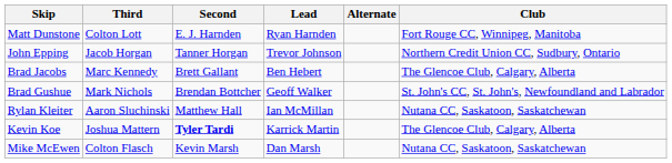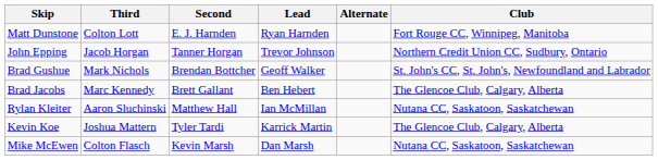 <table class="wikitable">
 <tr>
 <th scope="col">Skip</th>
 <th scope="col">Third</th>
 <th scope="col">Second</th>
 <th scope="col">Lead</th>
 <th scope="col">Alternate</th>
 <th scope="col">Club</th>
 </tr>
 <tr>
 <td><a href='#'>Matt Dunstone</a></td>
 <td><a href='#'>Colton Lott</a></td>
 <td><a href='#'>E. J. Harnden</a></td>
 <td><a href='#'>Ryan Harnden</a></td>
 <td></td>
 <td> <a href='#'>Fort Rouge CC</a>, <a href='#'>Winnipeg</a>, <a href='#'>Manitoba</a></td>
 </tr>
 <tr>
 <td><a href='#'>John Epping</a></td>
 <td><a href='#'>Jacob Horgan</a></td>
 <td><a href='#'>Tanner Horgan</a></td>
 <td><a href='#'>Trevor Johnson</a></td>
 <td></td>
 <td> <a href='#'>Northern Credit Union CC</a>, <a href='#'>Sudbury</a>, <a href='#'>Ontario</a></td>
 </tr>
 <tr>
+<td><a href='#'>Brad Gushue</a></td>
+<td><a href='#'>Mark Nichols</a></td>
+<td><a href='#'>Brendan Bottcher</a></td>
+<td><a href='#'>Geoff Walker</a></td>
+<td></td>
+<td> <a href='#'>St. John's CC</a>, <a href='#'>St. John's</a>, <a href='#'>Newfoundland and Labrador</a></td>
+</tr>
+<tr>
 <td><a href='#'>Brad Jacobs</a></td>
 <td><a href='#'>Marc Kennedy</a></td>
 <td><a href='#'>Brett Gallant</a></td>
 <td><a href='#'>Ben Hebert</a></td>
 <td></td>
 <td> <a href='#'>The Glencoe Club</a>, <a href='#'>Calgary</a>, <a href='#'>Alberta</a></td>
-</tr>
-<tr>
-<td><a href='#'>Brad Gushue</a></td>
-<td><a href='#'>Mark Nichols</a></td>
-<td><a href='#'>Brendan Bottcher</a></td>
-<td><a href='#'>Geoff Walker</a></td>
-<td></td>
-<td> <a href='#'>St. John's CC</a>, <a href='#'>St. John's</a>, <a href='#'>Newfoundland and Labrador</a></td>
 </tr>
 <tr>
 <td><a href='#'>Rylan Kleiter</a></td>
 <td><a href='#'>Aaron Sluchinski</a></td>
 <td><a href='#'>Matthew Hall</a></td>
 <td><a href='#'>Ian McMillan</a></td>
 <td></td>
 <td> <a href='#'>Nutana CC</a>, <a href='#'>Saskatoon</a>, <a href='#'>Saskatchewan</a></td>
 </tr>
 <tr>
 <td><a href='#'>Kevin Koe</a></td>
 <td><a href='#'>Joshua Mattern</a></td>
-<td><strong><a href='#'>Tyler Tardi</a></strong></td>
+<td><a href='#'>Tyler Tardi</a></td>
 <td><a href='#'>Karrick Martin</a></td>
 <td></td>
 <td> <a href='#'>The Glencoe Club</a>, <a href='#'>Calgary</a>, <a href='#'>Alberta</a></td>
 </tr>
 <tr>
 <td><a href='#'>Mike McEwen</a></td>
 <td><a href='#'>Colton Flasch</a></td>
 <td><a href='#'>Kevin Marsh</a></td>
 <td><a href='#'>Dan Marsh</a></td>
 <td></td>
 <td> <a href='#'>Nutana CC</a>, <a href='#'>Saskatoon</a>, <a href='#'>Saskatchewan</a></td>
 </tr>
 </table>
